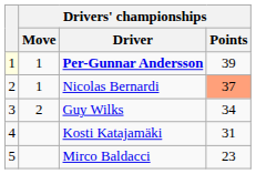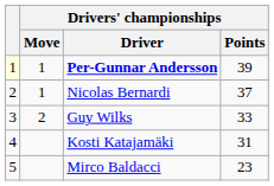 <table class="wikitable" style="font-size:85%;">
 <tr>
 <th rowspan="2"></th>
 <th colspan="3">Drivers' championships</th>
 </tr>
 <tr>
 <th>Move</th>
 <th>Driver</th>
 <th>Points</th>
 </tr>
 <tr>
 <td align="center" style="background: lightyellow;">1</td>
 <td align="center"> 1</td>
 <td> <strong><a href='#'>Per-Gunnar Andersson</a></strong></td>
 <td align="center">39</td>
 </tr>
 <tr>
 <td align="center">2</td>
 <td align="center"> 1</td>
 <td> <a href='#'>Nicolas Bernardi</a></td>
-<td align="center" style="background: lightsalmon;">37</td>
+<td align="center">37</td>
 </tr>
 <tr>
 <td align="center">3</td>
 <td align="center"> 2</td>
 <td> <a href='#'>Guy Wilks</a></td>
-<td align="center">34</td>
+<td align="center">33</td>
 </tr>
 <tr>
 <td align="center">4</td>
 <td align="center"></td>
 <td> <a href='#'>Kosti Katajamäki</a></td>
 <td align="center">31</td>
 </tr>
 <tr>
 <td align="center">5</td>
 <td align="center"></td>
 <td> <a href='#'>Mirco Baldacci</a></td>
 <td align="center">23</td>
 </tr>
 </table>
